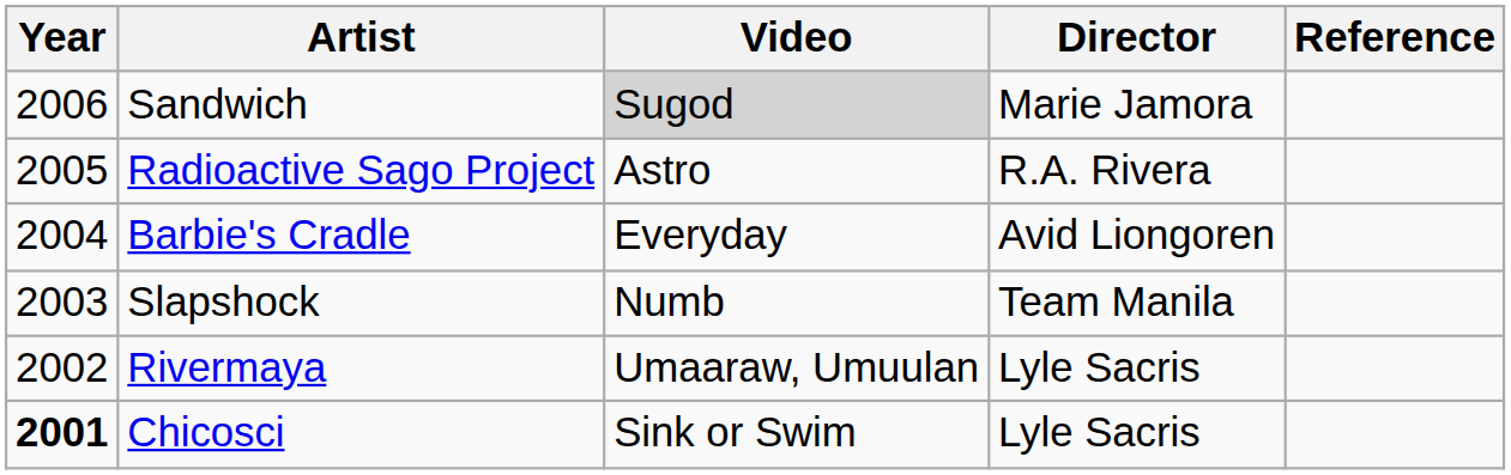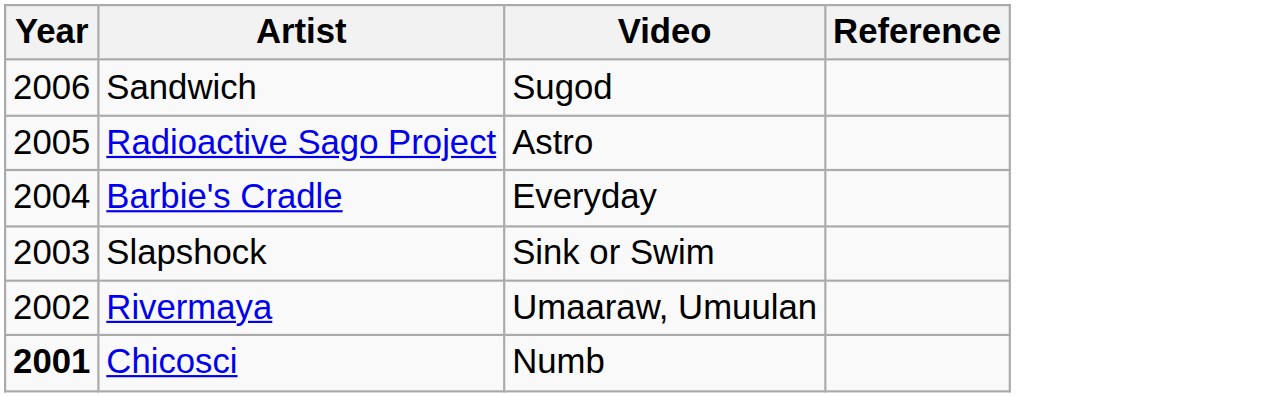 <table class="wikitable">
 <tr>
 <th>Year</th>
 <th>Artist</th>
 <th>Video</th>
-<th>Director</th>
 <th>Reference</th>
 </tr>
 <tr>
 <td>2006</td>
 <td>Sandwich</td>
-<td style="background: lightgrey;">Sugod</td>
-<td>Marie Jamora</td>
+<td>Sugod</td>
 <td></td>
 </tr>
 <tr>
 <td>2005</td>
 <td><a href='#'>Radioactive Sago Project</a></td>
 <td>Astro</td>
-<td>R.A. Rivera</td>
 <td></td>
 </tr>
 <tr>
 <td>2004</td>
 <td><a href='#'>Barbie's Cradle</a></td>
 <td>Everyday</td>
-<td>Avid Liongoren</td>
 <td></td>
 </tr>
 <tr>
 <td>2003</td>
 <td>Slapshock</td>
-<td>Numb</td>
-<td>Team Manila</td>
+<td>Sink or Swim</td>
 <td></td>
 </tr>
 <tr>
 <td>2002</td>
 <td><a href='#'>Rivermaya</a></td>
 <td>Umaaraw, Umuulan</td>
-<td>Lyle Sacris</td>
 <td></td>
 </tr>
 <tr>
 <td><strong>2001</strong></td>
 <td><a href='#'>Chicosci</a></td>
-<td>Sink or Swim</td>
-<td>Lyle Sacris</td>
+<td>Numb</td>
 <td></td>
 </tr>
 </table>
